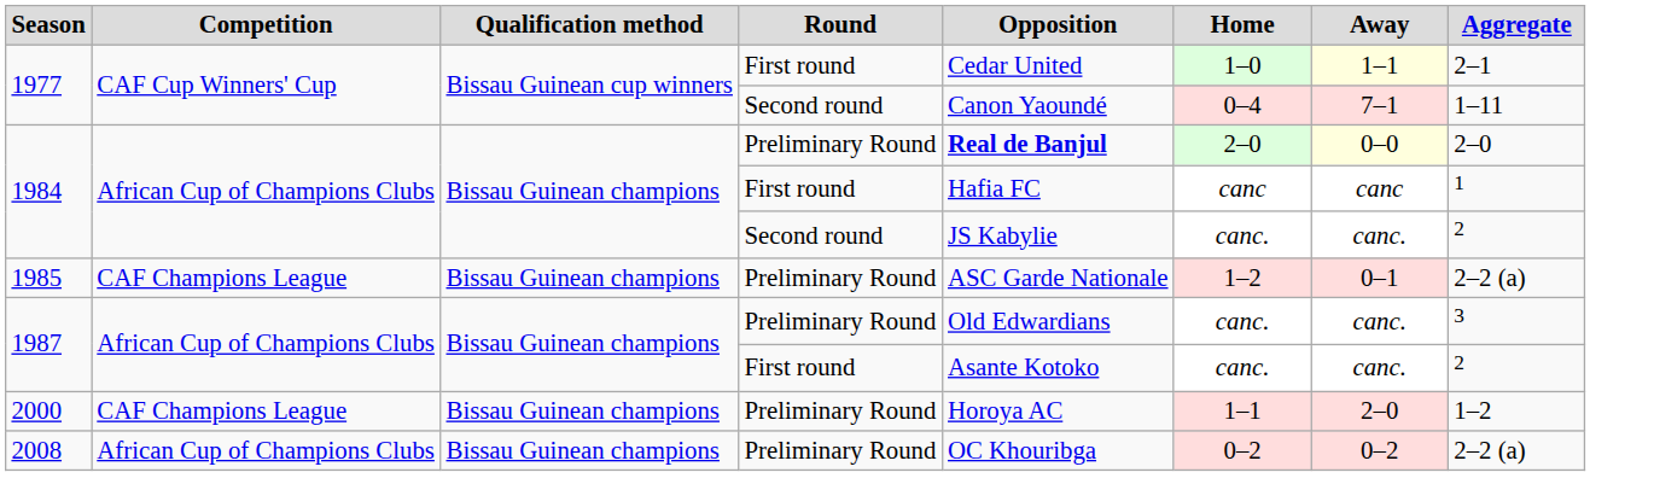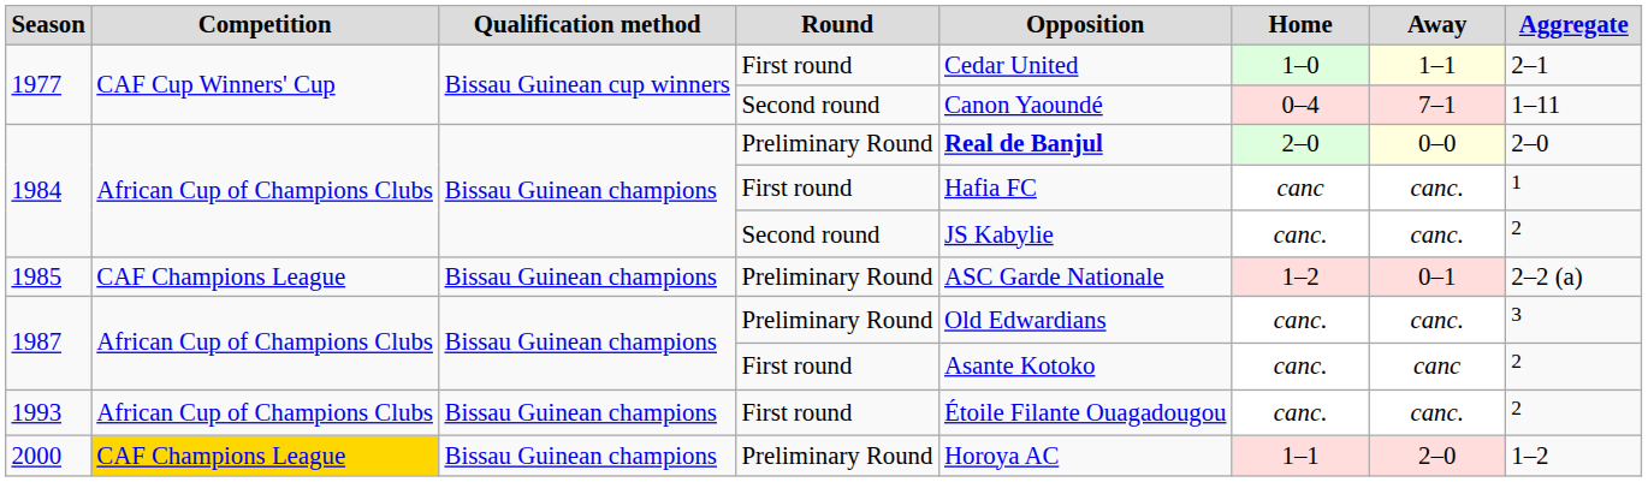 <table class="sortable plainrowheaders wikitable">
 <tr>
 <th style="background:#DCDCDC">Season</th>
 <th style="background:#DCDCDC">Competition</th>
 <th style="background:#DCDCDC">Qualification method</th>
 <th style="background:#DCDCDC">Round</th>
 <th style="background:#DCDCDC">Opposition</th>
 <th width="80" style="background:#DCDCDC">Home</th>
 <th width="80" style="background:#DCDCDC">Away</th>
 <th width="80" style="background:#DCDCDC"><a href='#'>Aggregate</a></th>
 </tr>
 <tr>
 <td rowspan=2><a href='#'>1977</a></td>
 <td rowspan=2><a href='#'>CAF Cup Winners' Cup</a></td>
 <td rowspan=2><a href='#'>Bissau Guinean cup winners</a></td>
 <td align=left>First round</td>
 <td align=left> <a href='#'>Cedar United</a></td>
 <td style="background:#dfd; text-align:center">1–0</td>
 <td style="background:#ffd; text-align:center">1–1</td>
 <td>2–1</td>
 </tr>
 <tr>
 <td align=left>Second round</td>
 <td align=left> <a href='#'>Canon Yaoundé</a></td>
 <td style="background:#fdd; text-align:center">0–4</td>
 <td style="background:#fdd; text-align:center">7–1</td>
 <td>1–11</td>
 </tr>
 <tr>
 <td rowspan=3><a href='#'>1984</a></td>
 <td rowspan=3><a href='#'>African Cup of Champions Clubs</a></td>
 <td rowspan=3><a href='#'>Bissau Guinean champions</a></td>
 <td align=left>Preliminary Round</td>
 <td align=left><strong> <a href='#'>Real de Banjul</a></strong></td>
 <td style="background:#dfd; text-align:center">2–0</td>
 <td style="background:#ffd; text-align:center">0–0</td>
 <td>2–0</td>
 </tr>
 <tr>
 <td align=left>First round</td>
 <td align=left> <a href='#'>Hafia FC</a></td>
 <td style="background:#fff; text-align:center"><em>canc</em></td>
-<td style="background:#fff; text-align:center"><em>canc</em></td>
+<td style="background:#fff; text-align:center"><em>canc.</em></td>
 <td><sup>1</sup></td>
 </tr>
 <tr>
 <td align=left>Second round</td>
 <td align=left> <a href='#'>JS Kabylie</a></td>
 <td style="background:#fff; text-align:center"><em>canc.</em></td>
 <td style="background:#fff; text-align:center"><em>canc.</em></td>
 <td><sup>2</sup></td>
 </tr>
 <tr>
 <td><a href='#'>1985</a></td>
 <td><a href='#'>CAF Champions League</a></td>
 <td><a href='#'>Bissau Guinean champions</a></td>
 <td align=left>Preliminary Round</td>
 <td align=left> <a href='#'>ASC Garde Nationale</a></td>
 <td style="background:#fdd; text-align:center">1–2</td>
 <td style="background:#fdd; text-align:center">0–1</td>
 <td>2–2 (a)</td>
 </tr>
 <tr>
 <td rowspan=2><a href='#'>1987</a></td>
 <td rowspan=2><a href='#'>African Cup of Champions Clubs</a></td>
 <td rowspan=2><a href='#'>Bissau Guinean champions</a></td>
 <td align=left>Preliminary Round</td>
 <td align=left> <a href='#'>Old Edwardians</a></td>
 <td style="background:#fff; text-align:center"><em>canc.</em></td>
 <td style="background:#fff; text-align:center"><em>canc.</em></td>
 <td><sup>3</sup></td>
 </tr>
 <tr>
 <td align=left>First round</td>
 <td align=left> <a href='#'>Asante Kotoko</a></td>
 <td style="background:#fff; text-align:center"><em>canc.</em></td>
+<td style="background:#fff; text-align:center"><em>canc</em></td>
+<td><sup>2</sup></td>
+</tr>
+<tr>
+<td><a href='#'>1993</a></td>
+<td><a href='#'>African Cup of Champions Clubs</a></td>
+<td><a href='#'>Bissau Guinean champions</a></td>
+<td align=left>First round</td>
+<td align=left> <a href='#'>Étoile Filante Ouagadougou</a></td>
+<td style="background:#fff; text-align:center"><em>canc.</em></td>
 <td style="background:#fff; text-align:center"><em>canc.</em></td>
 <td><sup>2</sup></td>
 </tr>
 <tr>
 <td><a href='#'>2000</a></td>
-<td><a href='#'>CAF Champions League</a></td>
+<td style="background: gold;"><a href='#'>CAF Champions League</a></td>
 <td><a href='#'>Bissau Guinean champions</a></td>
 <td align=left>Preliminary Round</td>
 <td align=left> <a href='#'>Horoya AC</a></td>
 <td style="background:#fdd; text-align:center">1–1</td>
 <td style="background:#fdd; text-align:center">2–0</td>
 <td>1–2</td>
 </tr>
-<tr>
-<td><a href='#'>2008</a></td>
-<td><a href='#'>African Cup of Champions Clubs</a></td>
-<td><a href='#'>Bissau Guinean champions</a></td>
-<td align=left>Preliminary Round</td>
-<td align=left> <a href='#'>OC Khouribga</a></td>
-<td style="background:#fdd; text-align:center">0–2</td>
-<td style="background:#fdd; text-align:center">0–2</td>
-<td>2–2 (a)</td>
-</tr>
 </table>
